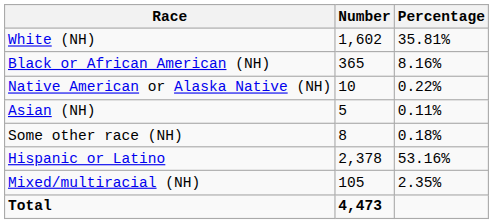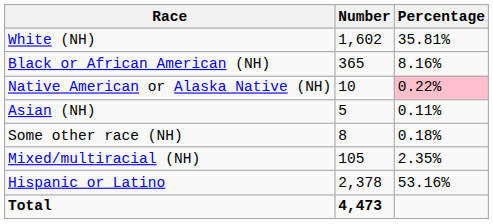 <table class="wikitable">
 <tr>
 <th>Race</th>
 <th>Number</th>
 <th>Percentage</th>
 </tr>
 <tr>
 <td><a href='#'>White</a> (NH)</td>
 <td>1,602</td>
 <td>35.81%</td>
 </tr>
 <tr>
 <td><a href='#'>Black or African American</a> (NH)</td>
 <td>365</td>
 <td>8.16%</td>
 </tr>
 <tr>
 <td><a href='#'>Native American</a> or <a href='#'>Alaska Native</a> (NH)</td>
 <td>10</td>
-<td>0.22%</td>
+<td style="background: pink;">0.22%</td>
 </tr>
 <tr>
 <td><a href='#'>Asian</a> (NH)</td>
 <td>5</td>
 <td>0.11%</td>
 </tr>
 <tr>
 <td>Some other race (NH)</td>
 <td>8</td>
 <td>0.18%</td>
 </tr>
 <tr>
+<td><a href='#'>Mixed/multiracial</a> (NH)</td>
+<td>105</td>
+<td>2.35%</td>
+</tr>
+<tr>
 <td><a href='#'>Hispanic or Latino</a></td>
 <td>2,378</td>
 <td>53.16%</td>
-</tr>
-<tr>
-<td><a href='#'>Mixed/multiracial</a> (NH)</td>
-<td>105</td>
-<td>2.35%</td>
 </tr>
 <tr>
 <td><strong>Total</strong></td>
 <td><strong>4,473</strong></td>
 <td></td>
 </tr>
 </table>
